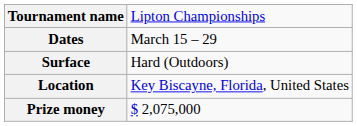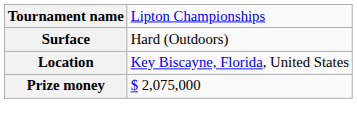 <table class="wikitable">
 <tr>
 <th>Tournament name</th>
 <td><a href='#'>Lipton Championships</a></td>
-</tr>
-<tr>
-<th>Dates</th>
-<td>March 15 – 29</td>
 </tr>
 <tr>
 <th>Surface</th>
 <td>Hard (Outdoors)</td>
 </tr>
 <tr>
 <th>Location</th>
 <td><a href='#'>Key Biscayne, Florida</a>, United States</td>
 </tr>
 <tr>
 <th>Prize money</th>
 <td><a href='#'>$</a> 2,075,000</td>
 </tr>
 </table>
